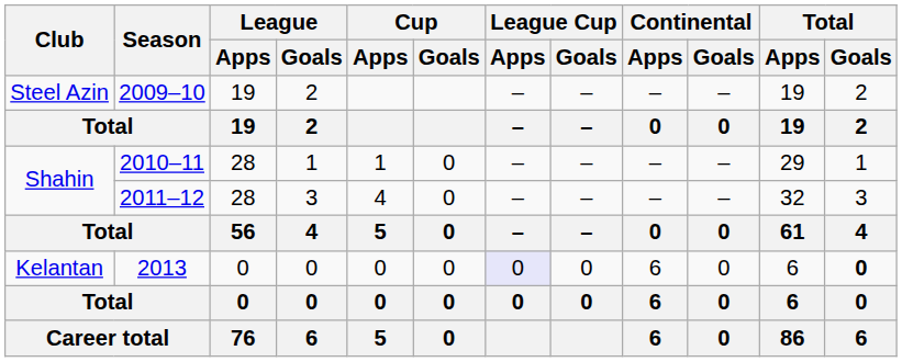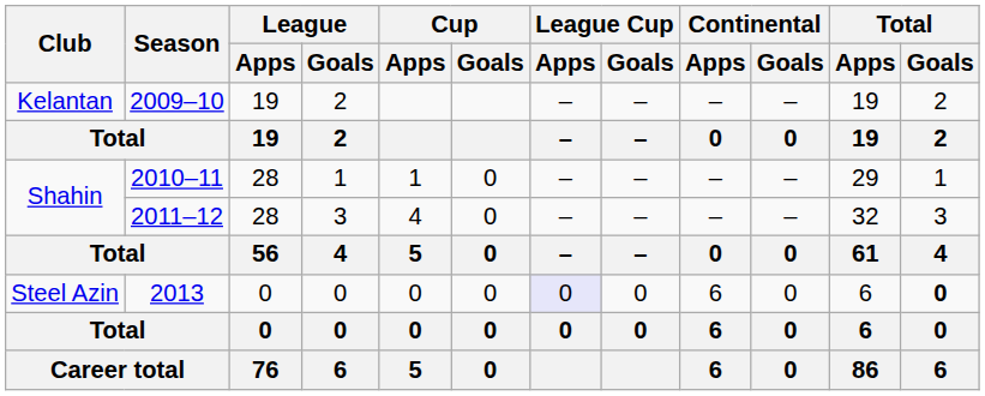 <table class="wikitable" style="text-align:center;">
 <tr>
 <th rowspan="2">Club</th>
 <th rowspan="2">Season</th>
 <th colspan="2">League</th>
 <th colspan="2">Cup</th>
 <th colspan="2">League Cup</th>
 <th colspan="2">Continental</th>
 <th colspan="2">Total</th>
 </tr>
 <tr>
 <th width=10>Apps</th>
 <th width=10>Goals</th>
 <th width=10>Apps</th>
 <th width=10>Goals</th>
 <th width=10>Apps</th>
 <th width=10>Goals</th>
 <th width=10>Apps</th>
 <th width=10>Goals</th>
 <th width=10>Apps</th>
 <th width=10>Goals</th>
 </tr>
 <tr>
-<td rowspan="1" valign="center"><a href='#'>Steel Azin</a></td>
+<td rowspan="1" valign="center"><a href='#'>Kelantan</a></td>
 <td><a href='#'>2009–10</a></td>
 <td>19</td>
 <td>2</td>
 <td></td>
 <td></td>
 <td>–</td>
 <td>–</td>
 <td>–</td>
 <td>–</td>
 <td>19</td>
 <td>2</td>
 </tr>
 <tr>
 <th colspan="2">Total</th>
 <th>19</th>
 <th>2</th>
 <th></th>
 <th></th>
 <th>–</th>
 <th>–</th>
 <th>0</th>
 <th>0</th>
 <th>19</th>
 <th>2</th>
 </tr>
 <tr>
 <td rowspan="2" valign="center"><a href='#'>Shahin</a></td>
 <td><a href='#'>2010–11</a></td>
 <td>28</td>
 <td>1</td>
 <td>1</td>
 <td>0</td>
 <td>–</td>
 <td>–</td>
 <td>–</td>
 <td>–</td>
 <td>29</td>
 <td>1</td>
 </tr>
 <tr>
 <td><a href='#'>2011–12</a></td>
 <td>28</td>
 <td>3</td>
 <td>4</td>
 <td>0</td>
 <td>–</td>
 <td>–</td>
 <td>–</td>
 <td>–</td>
 <td>32</td>
 <td>3</td>
 </tr>
 <tr>
 <th colspan="2">Total</th>
 <th>56</th>
 <th>4</th>
 <th>5</th>
 <th>0</th>
 <th>–</th>
 <th>–</th>
 <th>0</th>
 <th>0</th>
 <th>61</th>
 <th>4</th>
 </tr>
 <tr>
-<td rowspan="1" valign="center"><a href='#'>Kelantan</a></td>
+<td rowspan="1" valign="center"><a href='#'>Steel Azin</a></td>
 <td><a href='#'>2013</a></td>
 <td>0</td>
 <td>0</td>
 <td>0</td>
 <td>0</td>
 <td style="background: lavender;">0</td>
 <td>0</td>
 <td>6</td>
 <td>0</td>
 <td>6</td>
 <td><strong>0</strong></td>
 </tr>
 <tr>
 <th colspan="2">Total</th>
 <th>0</th>
 <th>0</th>
 <th>0</th>
 <th>0</th>
 <th>0</th>
 <th>0</th>
 <th>6</th>
 <th>0</th>
 <th>6</th>
 <th>0</th>
 </tr>
 <tr>
 <th colspan="2">Career total</th>
 <th>76</th>
 <th>6</th>
 <th>5</th>
 <th>0</th>
 <th></th>
 <th></th>
 <th>6</th>
 <th>0</th>
 <th>86</th>
 <th>6</th>
 </tr>
 </table>
